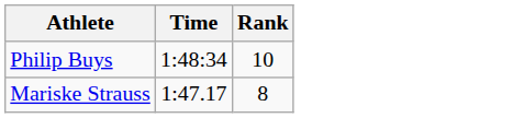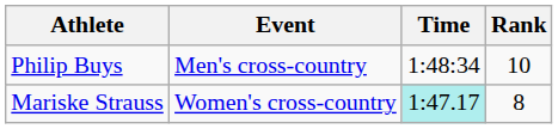 <table class="wikitable" style="font-size:90%">
 <tr>
 <th>Athlete</th>
+<th>Event</th>
 <th>Time</th>
 <th>Rank</th>
 </tr>
 <tr align=center>
 <td align=left><a href='#'>Philip Buys</a></td>
+<td align=left><a href='#'>Men's cross-country</a></td>
 <td>1:48:34</td>
 <td>10</td>
 </tr>
 <tr align=center>
 <td align=left><a href='#'>Mariske Strauss</a></td>
-<td>1:47.17</td>
+<td align=left><a href='#'>Women's cross-country</a></td>
+<td style="background: paleturquoise;">1:47.17</td>
 <td>8</td>
 </tr>
 </table>
